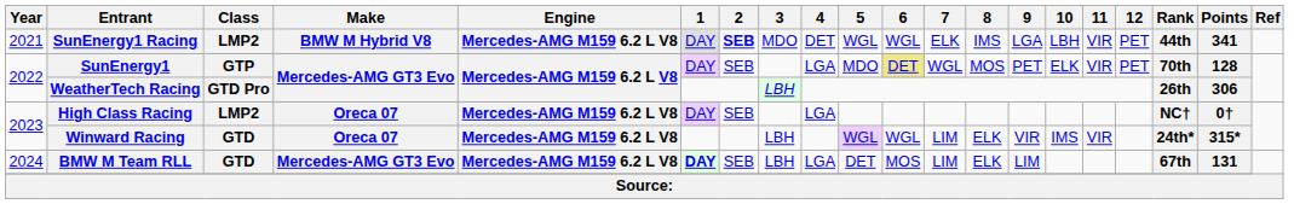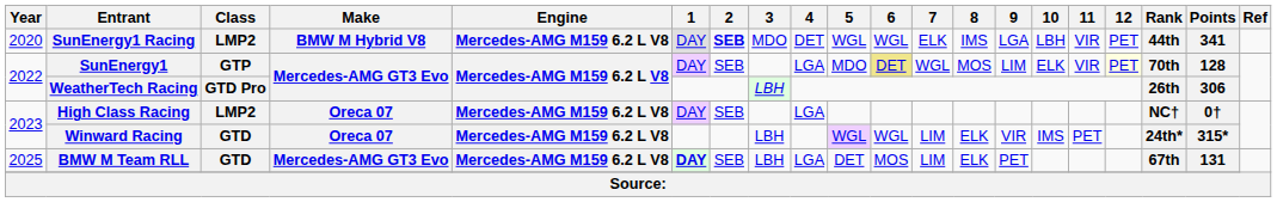 <table class="wikitable" style="text-align:center; font-size:85%">
 <tr>
 <th>Year</th>
 <th>Entrant</th>
 <th>Class</th>
 <th>Make</th>
 <th>Engine</th>
 <th>1</th>
 <th>2</th>
 <th>3</th>
 <th>4</th>
 <th>5</th>
 <th>6</th>
 <th>7</th>
 <th>8</th>
 <th>9</th>
 <th>10</th>
 <th>11</th>
 <th>12</th>
 <th>Rank</th>
 <th>Points</th>
 <th>Ref</th>
 </tr>
 <tr>
-<td><a href='#'>2021</a></td>
+<td><a href='#'>2020</a></td>
 <th nowrap><a href='#'>SunEnergy1 Racing</a></th>
 <th>LMP2</th>
 <th><a href='#'>BMW M Hybrid V8</a></th>
 <th nowrap><a href='#'>Mercedes-AMG M159</a> 6.2 L V8</th>
 <td style="background:#DFDFDF;"><a href='#'>DAY</a><br></td>
 <td><strong><a href='#'>SEB</a></strong></td>
 <td><a href='#'>MDO</a></td>
 <td><a href='#'>DET</a></td>
 <td><a href='#'>WGL</a></td>
 <td><a href='#'>WGL</a></td>
 <td><a href='#'>ELK</a></td>
 <td><a href='#'>IMS</a></td>
 <td><a href='#'>LGA</a></td>
 <td><a href='#'>LBH</a></td>
 <td><a href='#'>VIR</a></td>
 <td><a href='#'>PET</a></td>
 <th>44th</th>
 <th>341</th>
 <td></td>
 </tr>
 <tr>
 <td rowspan=2><a href='#'>2022</a></td>
 <th nowrap><a href='#'>SunEnergy1</a></th>
 <th>GTP</th>
 <th rowspan=2 nowrap><a href='#'>Mercedes-AMG GT3 Evo</a></th>
 <th rowspan=2 nowrap><a href='#'>Mercedes-AMG M159</a> 6.2 L <a href='#'>V8</a></th>
 <td style="background:#EFCFFF;"><a href='#'>DAY</a><br></td>
 <td><a href='#'>SEB</a></td>
 <td></td>
 <td><a href='#'>LGA</a></td>
 <td><a href='#'>MDO</a></td>
 <td style="background: khaki;"><a href='#'>DET</a></td>
 <td><a href='#'>WGL</a></td>
 <td><a href='#'>MOS</a></td>
-<td><a href='#'>PET</a></td>
+<td><a href='#'>LIM</a></td>
 <td><a href='#'>ELK</a></td>
 <td><a href='#'>VIR</a></td>
-<td><a href='#'>PET</a></td>
+<td style="background: lightyellow;"><a href='#'>PET</a></td>
 <th>70th</th>
 <th>128</th>
 <td rowspan="2"></td>
 </tr>
 <tr>
 <th nowrap><a href='#'>WeatherTech Racing</a></th>
 <th nowrap>GTD Pro</th>
 <td colspan=2></td>
 <td style="background:#DFFFDF;"><em><a href='#'>LBH</a></em><br></td>
 <td colspan=9></td>
 <th>26th</th>
 <th>306</th>
 </tr>
 <tr>
 <td rowspan=2><a href='#'>2023</a></td>
 <th nowrap><a href='#'>High Class Racing</a></th>
 <th>LMP2</th>
 <th nowrap><a href='#'>Oreca 07</a></th>
 <th nowrap><a href='#'>Mercedes-AMG M159</a> 6.2 L V8</th>
 <td style="background:#EFCFFF;"><a href='#'>DAY</a><br></td>
 <td><a href='#'>SEB</a></td>
 <td></td>
 <td><a href='#'>LGA</a></td>
 <td></td>
 <td></td>
 <td></td>
 <td></td>
 <td></td>
 <td></td>
 <td></td>
 <td></td>
 <th>NC†</th>
 <th>0†</th>
 <td rowspan="2"></td>
 </tr>
 <tr>
 <th nowrap><a href='#'>Winward Racing</a></th>
 <th>GTD</th>
 <th nowrap><a href='#'>Oreca 07</a></th>
 <th nowrap><a href='#'>Mercedes-AMG M159</a> 6.2 L V8</th>
 <td></td>
 <td></td>
 <td><a href='#'>LBH</a></td>
 <td></td>
 <td style="background:#EFCFFF;"><a href='#'>WGL</a><br></td>
 <td><a href='#'>WGL</a></td>
 <td><a href='#'>LIM</a></td>
 <td><a href='#'>ELK</a></td>
 <td><a href='#'>VIR</a></td>
 <td><a href='#'>IMS</a></td>
-<td><a href='#'>VIR</a></td>
+<td><a href='#'>PET</a></td>
 <td></td>
 <th>24th*</th>
 <th>315*</th>
 </tr>
 <tr>
-<td><a href='#'>2024</a></td>
+<td><a href='#'>2025</a></td>
 <th><a href='#'>BMW M Team RLL</a></th>
 <th>GTD</th>
 <th nowrap><a href='#'>Mercedes-AMG GT3 Evo</a></th>
 <th nowrap><a href='#'>Mercedes-AMG M159</a> 6.2 L V8</th>
 <td style="background:#DFFFDF;"><strong><a href='#'>DAY</a></strong><br></td>
 <td><a href='#'>SEB</a></td>
 <td><a href='#'>LBH</a></td>
 <td><a href='#'>LGA</a></td>
 <td><a href='#'>DET</a></td>
 <td><a href='#'>MOS</a></td>
 <td><a href='#'>LIM</a></td>
 <td><a href='#'>ELK</a></td>
-<td><a href='#'>LIM</a></td>
+<td><a href='#'>PET</a></td>
 <td></td>
 <td></td>
 <td></td>
 <th>67th</th>
 <th>131</th>
 </tr>
 <tr>
 </tr>
 <tr>
 <th colspan="20">Source:</th>
 </tr>
 </table>
